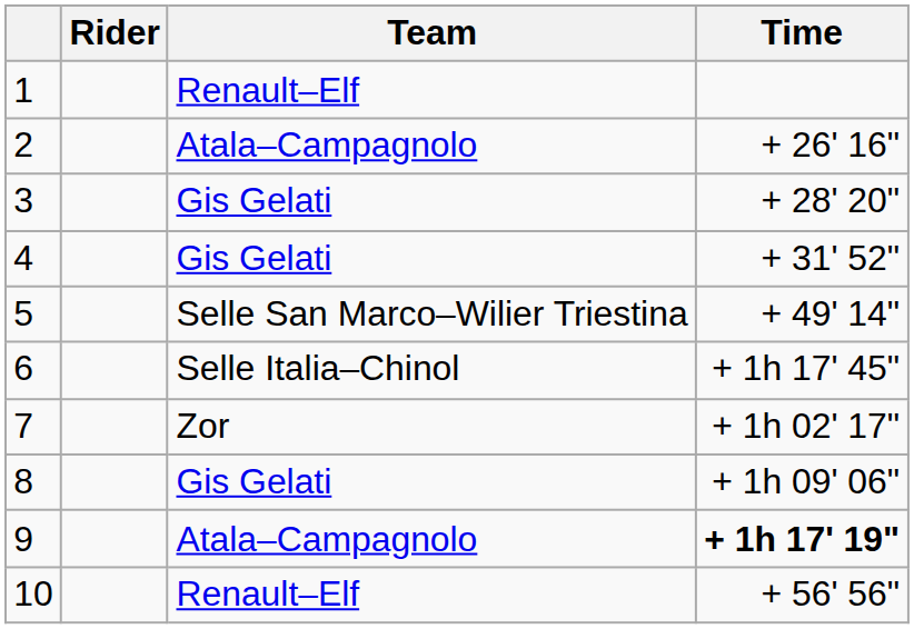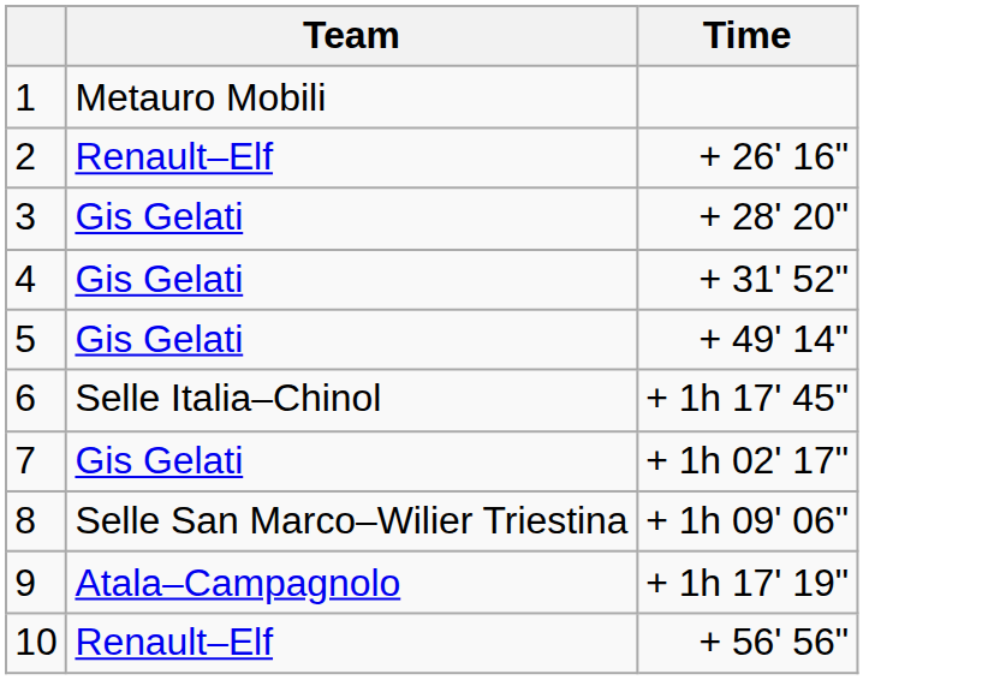 <table class="wikitable">
 <tr>
 <th></th>
-<th>Rider</th>
 <th>Team</th>
 <th>Time</th>
 </tr>
 <tr>
 <td>1</td>
-<td> </td>
-<td><a href='#'>Renault–Elf</a></td>
+<td>Metauro Mobili</td>
 <td align=right></td>
 </tr>
 <tr>
 <td>2</td>
-<td></td>
-<td><a href='#'>Atala–Campagnolo</a></td>
+<td><a href='#'>Renault–Elf</a></td>
 <td align=right>+ 26' 16"</td>
 </tr>
 <tr>
 <td>3</td>
-<td></td>
 <td><a href='#'>Gis Gelati</a></td>
 <td align=right>+ 28' 20"</td>
 </tr>
 <tr>
 <td>4</td>
-<td></td>
 <td><a href='#'>Gis Gelati</a></td>
 <td align=right>+ 31' 52"</td>
 </tr>
 <tr>
 <td>5</td>
-<td></td>
-<td>Selle San Marco–Wilier Triestina</td>
+<td><a href='#'>Gis Gelati</a></td>
 <td align=right>+ 49' 14"</td>
 </tr>
 <tr>
 <td>6</td>
-<td></td>
 <td>Selle Italia–Chinol</td>
 <td align=right>+ 1h 17' 45"</td>
 </tr>
 <tr>
 <td>7</td>
-<td></td>
-<td>Zor</td>
+<td><a href='#'>Gis Gelati</a></td>
 <td align=right>+ 1h 02' 17"</td>
 </tr>
 <tr>
 <td>8</td>
-<td></td>
-<td><a href='#'>Gis Gelati</a></td>
+<td>Selle San Marco–Wilier Triestina</td>
 <td align=right>+ 1h 09' 06"</td>
 </tr>
 <tr>
 <td>9</td>
-<td></td>
 <td><a href='#'>Atala–Campagnolo</a></td>
-<td align=right><strong>+ 1h 17' 19"</strong></td>
+<td align=right>+ 1h 17' 19"</td>
 </tr>
 <tr>
 <td>10</td>
-<td></td>
 <td><a href='#'>Renault–Elf</a></td>
 <td align=right>+ 56' 56"</td>
 </tr>
 </table>
